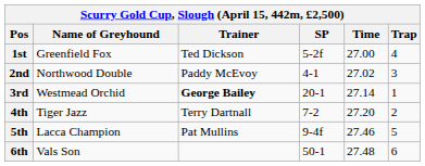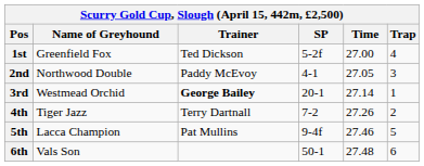 <table class="wikitable">
 <tr>
 <th colspan="6"><a href='#'>Scurry Gold Cup</a>, <a href='#'>Slough</a> (April 15, 442m, £2,500)</th>
 </tr>
 <tr>
 <th width=30>Pos</th>
 <th width=180>Name of Greyhound</th>
 <th width=150>Trainer</th>
 <th width=50>SP</th>
 <th width=50>Time</th>
 <th width=30>Trap</th>
 </tr>
 <tr>
 <th>1st</th>
 <td>Greenfield Fox</td>
 <td>Ted Dickson</td>
 <td>5-2f</td>
 <td>27.00</td>
 <td>4</td>
 </tr>
 <tr>
 <th>2nd</th>
 <td>Northwood Double</td>
 <td>Paddy McEvoy</td>
 <td>4-1</td>
-<td>27.02</td>
+<td>27.05</td>
 <td>3</td>
 </tr>
 <tr>
 <th>3rd</th>
 <td>Westmead Orchid</td>
 <td><strong>George Bailey</strong></td>
 <td>20-1</td>
 <td>27.14</td>
 <td>1</td>
 </tr>
 <tr>
 <th>4th</th>
 <td>Tiger Jazz</td>
 <td>Terry Dartnall</td>
 <td>7-2</td>
-<td>27.20</td>
+<td>27.26</td>
 <td>2</td>
 </tr>
 <tr>
 <th>5th</th>
 <td>Lacca Champion</td>
 <td>Pat Mullins</td>
 <td>9-4f</td>
 <td>27.46</td>
 <td>5</td>
 </tr>
 <tr>
 <th>6th</th>
 <td>Vals Son</td>
 <td></td>
 <td>50-1</td>
 <td>27.48</td>
 <td>6</td>
 </tr>
 </table>
